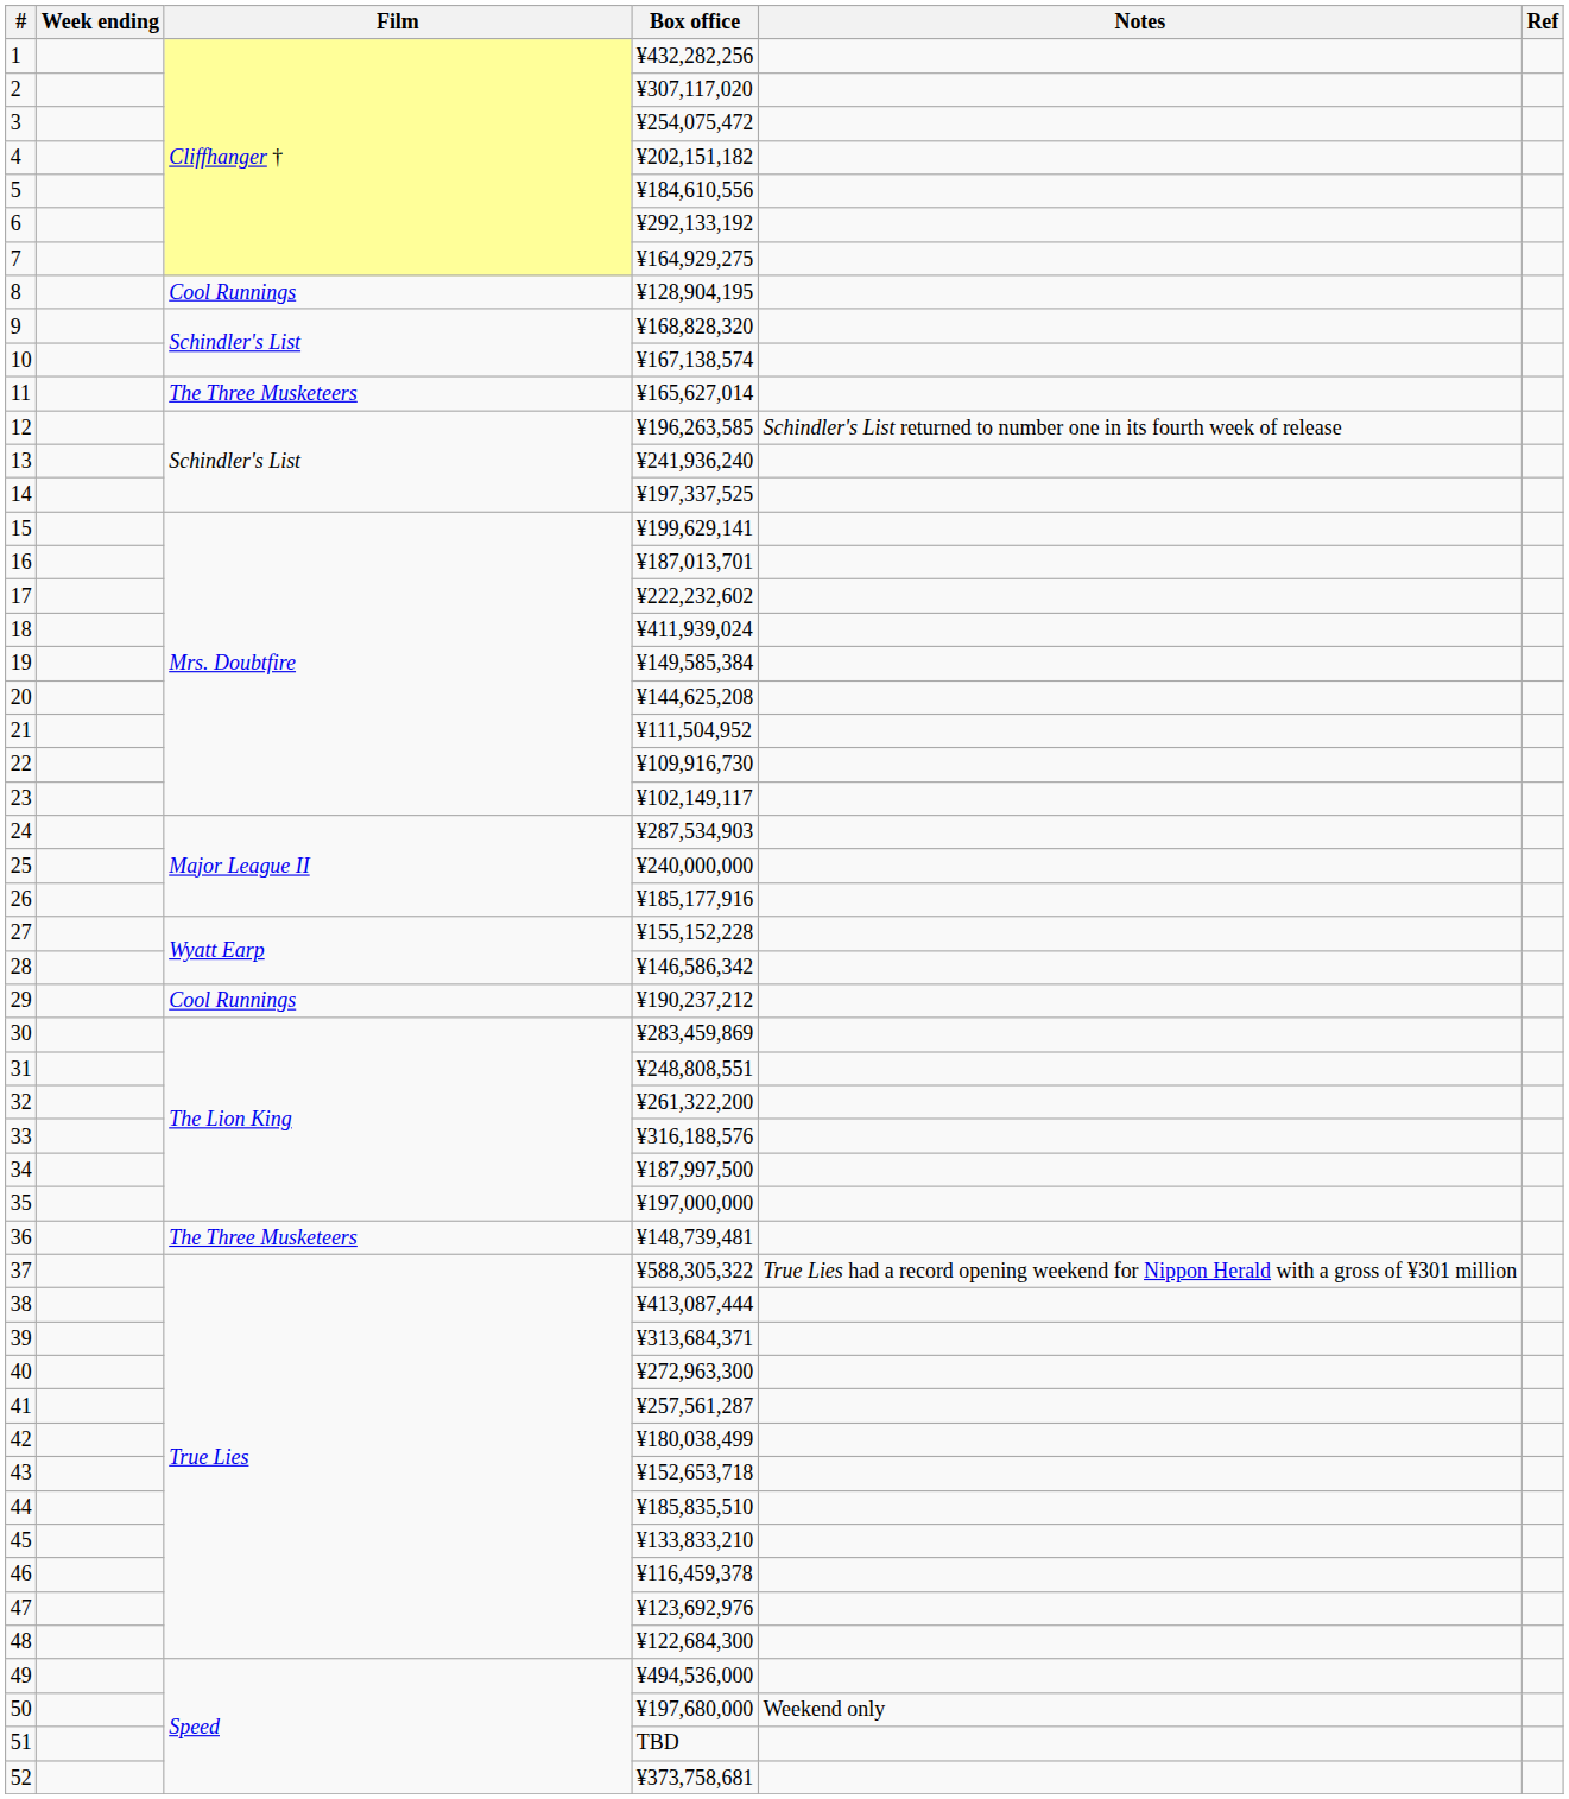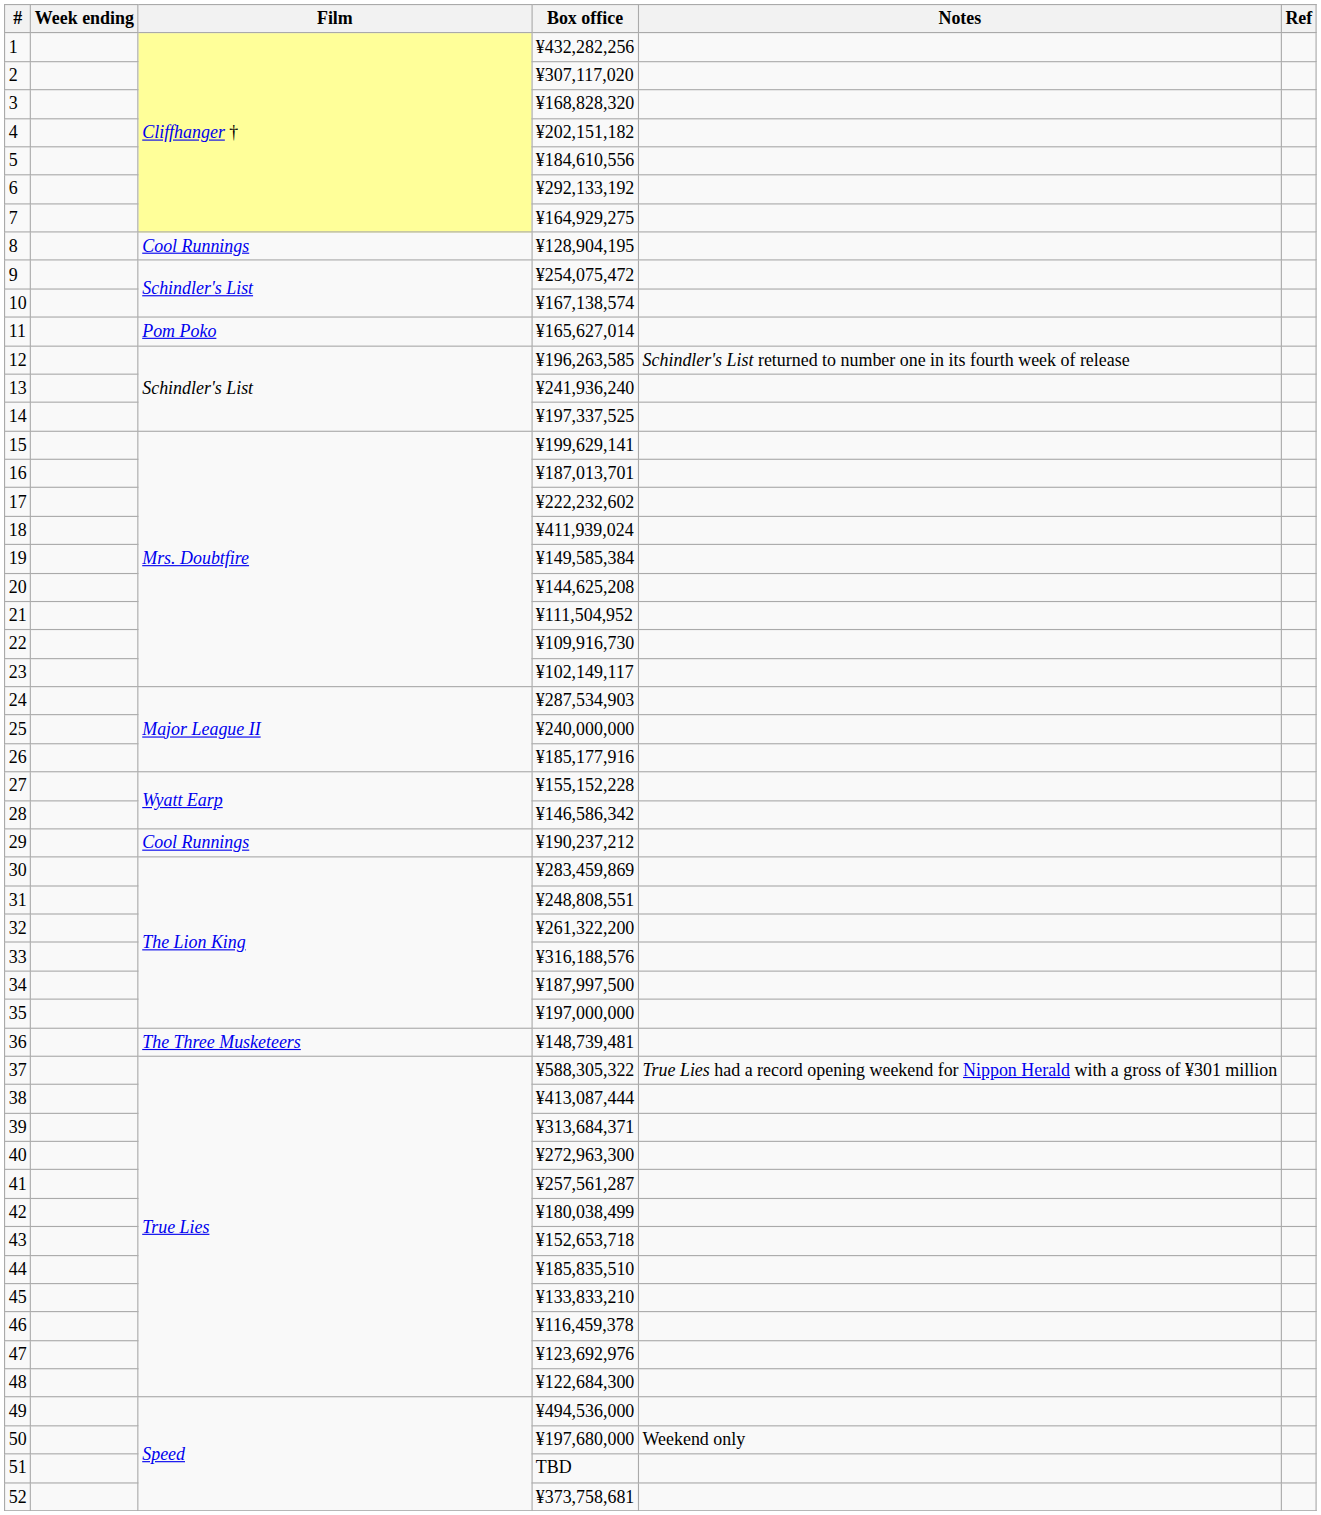 <table class="wikitable sortable">
 <tr>
 <th abbr="Week">#</th>
 <th abbr="Date">Week ending</th>
 <th width="30%">Film</th>
 <th abbr="Box Office">Box office</th>
 <th>Notes</th>
 <th>Ref</th>
 </tr>
 <tr>
 <td>1</td>
 <td></td>
 <td rowspan="7" style="background-color:#FFFF99"><em><a href='#'>Cliffhanger</a></em> †</td>
 <td>¥432,282,256</td>
 <td></td>
 <td></td>
 </tr>
 <tr>
 <td>2</td>
 <td></td>
 <td>¥307,117,020</td>
 <td></td>
 <td></td>
 </tr>
 <tr>
 <td>3</td>
 <td></td>
-<td>¥254,075,472</td>
+<td>¥168,828,320</td>
 <td></td>
 <td></td>
 </tr>
 <tr>
 <td>4</td>
 <td></td>
 <td>¥202,151,182</td>
 <td></td>
 <td></td>
 </tr>
 <tr>
 <td>5</td>
 <td></td>
 <td>¥184,610,556</td>
 <td></td>
 <td></td>
 </tr>
 <tr>
 <td>6</td>
 <td></td>
 <td>¥292,133,192</td>
 <td></td>
 <td></td>
 </tr>
 <tr>
 <td>7</td>
 <td></td>
 <td>¥164,929,275</td>
 <td></td>
 <td></td>
 </tr>
 <tr>
 <td>8</td>
 <td></td>
 <td><em><a href='#'>Cool Runnings</a></em></td>
 <td>¥128,904,195</td>
 <td></td>
 <td></td>
 </tr>
 <tr>
 <td>9</td>
 <td></td>
 <td rowspan="2"><em><a href='#'>Schindler's List</a></em></td>
-<td>¥168,828,320</td>
+<td>¥254,075,472</td>
 <td></td>
 <td></td>
 </tr>
 <tr>
 <td>10</td>
 <td></td>
 <td>¥167,138,574</td>
 <td></td>
 <td></td>
 </tr>
 <tr>
 <td>11</td>
 <td></td>
-<td><em><a href='#'>The Three Musketeers</a></em></td>
+<td><em><a href='#'>Pom Poko</a></em></td>
 <td>¥165,627,014</td>
 <td></td>
 <td></td>
 </tr>
 <tr>
 <td>12</td>
 <td></td>
 <td rowspan="3"><em>Schindler's List</em></td>
 <td>¥196,263,585</td>
 <td><em>Schindler's List</em> returned to number one in its fourth week of release</td>
 <td></td>
 </tr>
 <tr>
 <td>13</td>
 <td></td>
 <td>¥241,936,240</td>
 <td></td>
 <td></td>
 </tr>
 <tr>
 <td>14</td>
 <td></td>
 <td>¥197,337,525</td>
 <td></td>
 <td></td>
 </tr>
 <tr>
 <td>15</td>
 <td></td>
 <td rowspan="9"><em><a href='#'>Mrs. Doubtfire</a></em></td>
 <td>¥199,629,141</td>
 <td></td>
 <td></td>
 </tr>
 <tr>
 <td>16</td>
 <td></td>
 <td>¥187,013,701</td>
 <td></td>
 <td></td>
 </tr>
 <tr>
 <td>17</td>
 <td></td>
 <td>¥222,232,602</td>
 <td></td>
 <td></td>
 </tr>
 <tr>
 <td>18</td>
 <td></td>
 <td>¥411,939,024</td>
 <td></td>
 <td></td>
 </tr>
 <tr>
 <td>19</td>
 <td></td>
 <td>¥149,585,384</td>
 <td></td>
 <td></td>
 </tr>
 <tr>
 <td>20</td>
 <td></td>
 <td>¥144,625,208</td>
 <td></td>
 <td></td>
 </tr>
 <tr>
 <td>21</td>
 <td></td>
 <td>¥111,504,952</td>
 <td></td>
 <td></td>
 </tr>
 <tr>
 <td>22</td>
 <td></td>
 <td>¥109,916,730</td>
 <td></td>
 <td></td>
 </tr>
 <tr>
 <td>23</td>
 <td></td>
 <td>¥102,149,117</td>
 <td></td>
 <td></td>
 </tr>
 <tr>
 <td>24</td>
 <td></td>
 <td rowspan="3"><em><a href='#'>Major League II</a></em></td>
 <td>¥287,534,903</td>
 <td></td>
 <td></td>
 </tr>
 <tr>
 <td>25</td>
 <td></td>
 <td>¥240,000,000</td>
 <td></td>
 <td></td>
 </tr>
 <tr>
 <td>26</td>
 <td></td>
 <td>¥185,177,916</td>
 <td></td>
 <td></td>
 </tr>
 <tr>
 <td>27</td>
 <td></td>
 <td rowspan="2"><em><a href='#'>Wyatt Earp</a></em></td>
 <td>¥155,152,228</td>
 <td></td>
 <td></td>
 </tr>
 <tr>
 <td>28</td>
 <td></td>
 <td>¥146,586,342</td>
 <td></td>
 <td></td>
 </tr>
 <tr>
 <td>29</td>
 <td></td>
 <td><em><a href='#'>Cool Runnings</a></em></td>
 <td>¥190,237,212</td>
 <td></td>
 <td></td>
 </tr>
 <tr>
 <td>30</td>
 <td></td>
 <td rowspan="6"><em><a href='#'>The Lion King</a></em></td>
 <td>¥283,459,869</td>
 <td></td>
 <td></td>
 </tr>
 <tr>
 <td>31</td>
 <td></td>
 <td>¥248,808,551</td>
 <td></td>
 <td></td>
 </tr>
 <tr>
 <td>32</td>
 <td></td>
 <td>¥261,322,200</td>
 <td></td>
 <td></td>
 </tr>
 <tr>
 <td>33</td>
 <td></td>
 <td>¥316,188,576</td>
 <td></td>
 <td></td>
 </tr>
 <tr>
 <td>34</td>
 <td></td>
 <td>¥187,997,500</td>
 <td></td>
 <td></td>
 </tr>
 <tr>
 <td>35</td>
 <td></td>
 <td>¥197,000,000</td>
 <td></td>
 <td></td>
 </tr>
 <tr>
 <td>36</td>
 <td></td>
 <td><em><a href='#'>The Three Musketeers</a></em></td>
 <td>¥148,739,481</td>
 <td></td>
 <td></td>
 </tr>
 <tr>
 <td>37</td>
 <td></td>
 <td rowspan="12"><em><a href='#'>True Lies</a></em></td>
 <td>¥588,305,322</td>
 <td><em>True Lies</em> had a record opening weekend for <a href='#'>Nippon Herald</a> with a gross of ¥301 million</td>
 <td></td>
 </tr>
 <tr>
 <td>38</td>
 <td></td>
 <td>¥413,087,444</td>
 <td></td>
 <td></td>
 </tr>
 <tr>
 <td>39</td>
 <td></td>
 <td>¥313,684,371</td>
 <td></td>
 <td></td>
 </tr>
 <tr>
 <td>40</td>
 <td></td>
 <td>¥272,963,300</td>
 <td></td>
 <td></td>
 </tr>
 <tr>
 <td>41</td>
 <td></td>
 <td>¥257,561,287</td>
 <td></td>
 <td></td>
 </tr>
 <tr>
 <td>42</td>
 <td></td>
 <td>¥180,038,499</td>
 <td></td>
 <td></td>
 </tr>
 <tr>
 <td>43</td>
 <td></td>
 <td>¥152,653,718</td>
 <td></td>
 <td></td>
 </tr>
 <tr>
 <td>44</td>
 <td></td>
 <td>¥185,835,510</td>
 <td></td>
 <td></td>
 </tr>
 <tr>
 <td>45</td>
 <td></td>
 <td>¥133,833,210</td>
 <td></td>
 <td></td>
 </tr>
 <tr>
 <td>46</td>
 <td></td>
 <td>¥116,459,378</td>
 <td></td>
 <td></td>
 </tr>
 <tr>
 <td>47</td>
 <td></td>
 <td>¥123,692,976</td>
 <td></td>
 <td></td>
 </tr>
 <tr>
 <td>48</td>
 <td></td>
 <td>¥122,684,300</td>
 <td></td>
 <td></td>
 </tr>
 <tr>
 <td>49</td>
 <td></td>
 <td rowspan="4"><em><a href='#'>Speed</a></em></td>
 <td>¥494,536,000</td>
 <td></td>
 <td></td>
 </tr>
 <tr>
 <td>50</td>
 <td></td>
 <td>¥197,680,000</td>
 <td>Weekend only</td>
 <td></td>
 </tr>
 <tr>
 <td>51</td>
 <td></td>
 <td>TBD</td>
 <td></td>
 <td></td>
 </tr>
 <tr>
 <td>52</td>
 <td></td>
 <td>¥373,758,681</td>
 <td></td>
 <td></td>
 </tr>
 <tr>
 </tr>
 </table>
